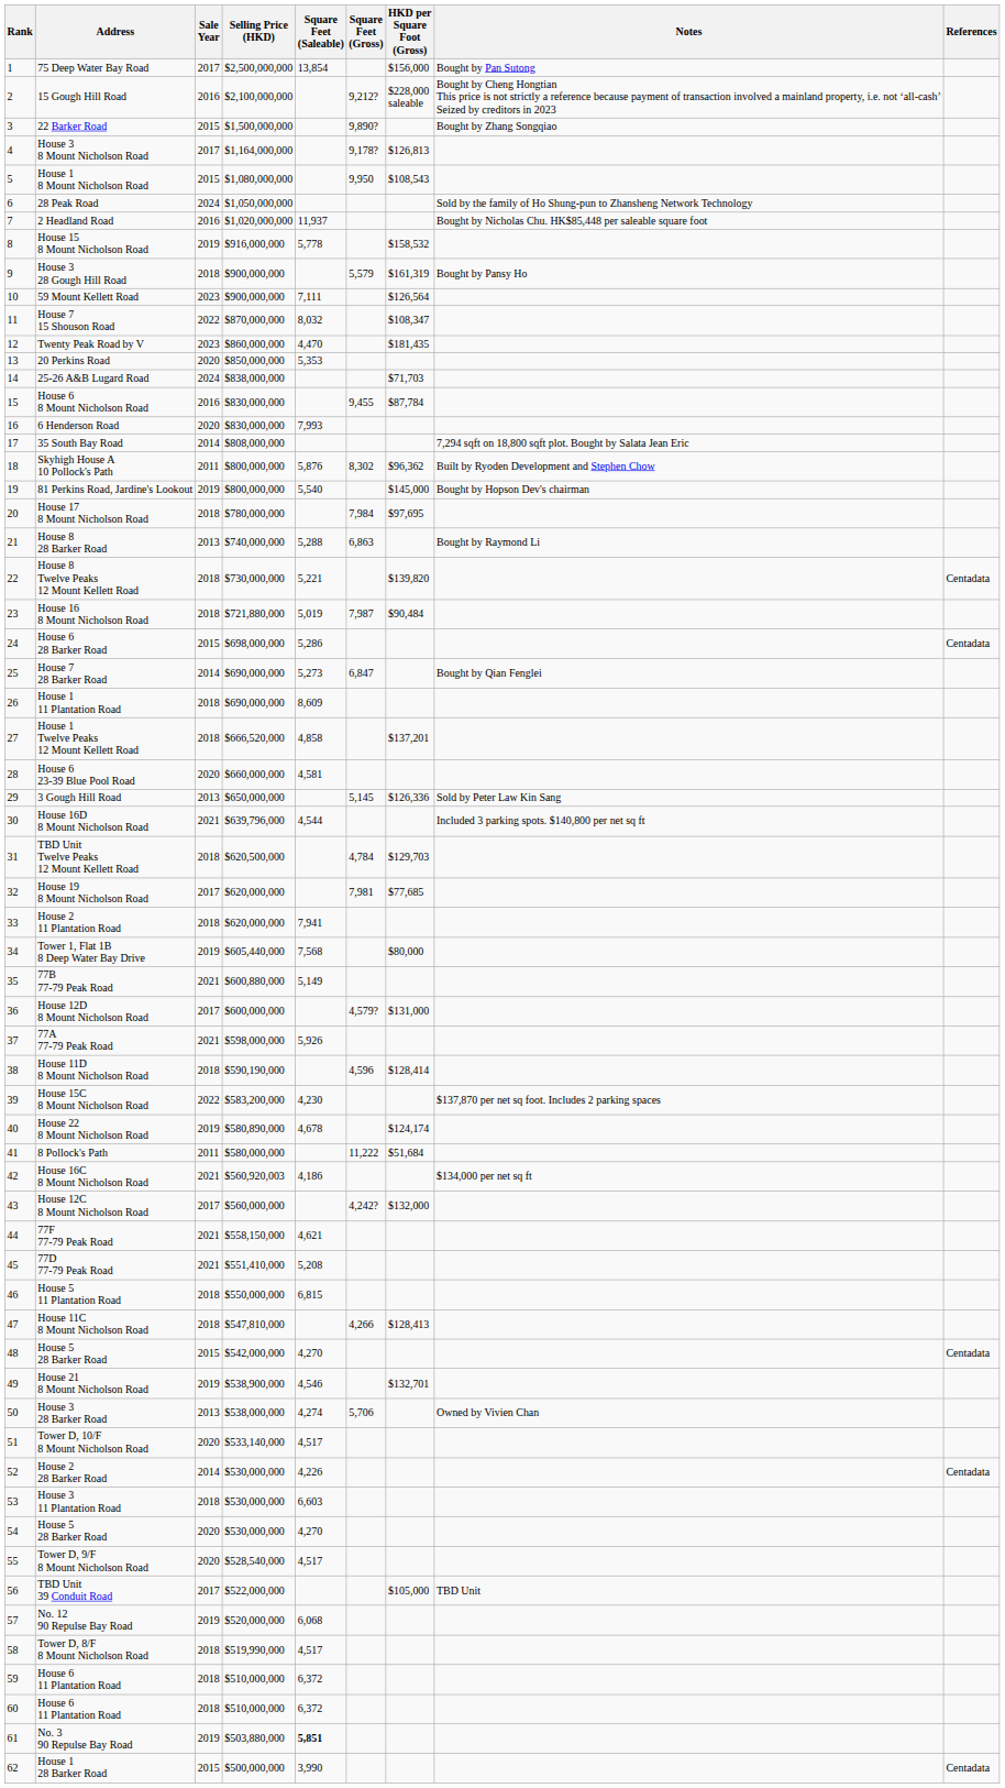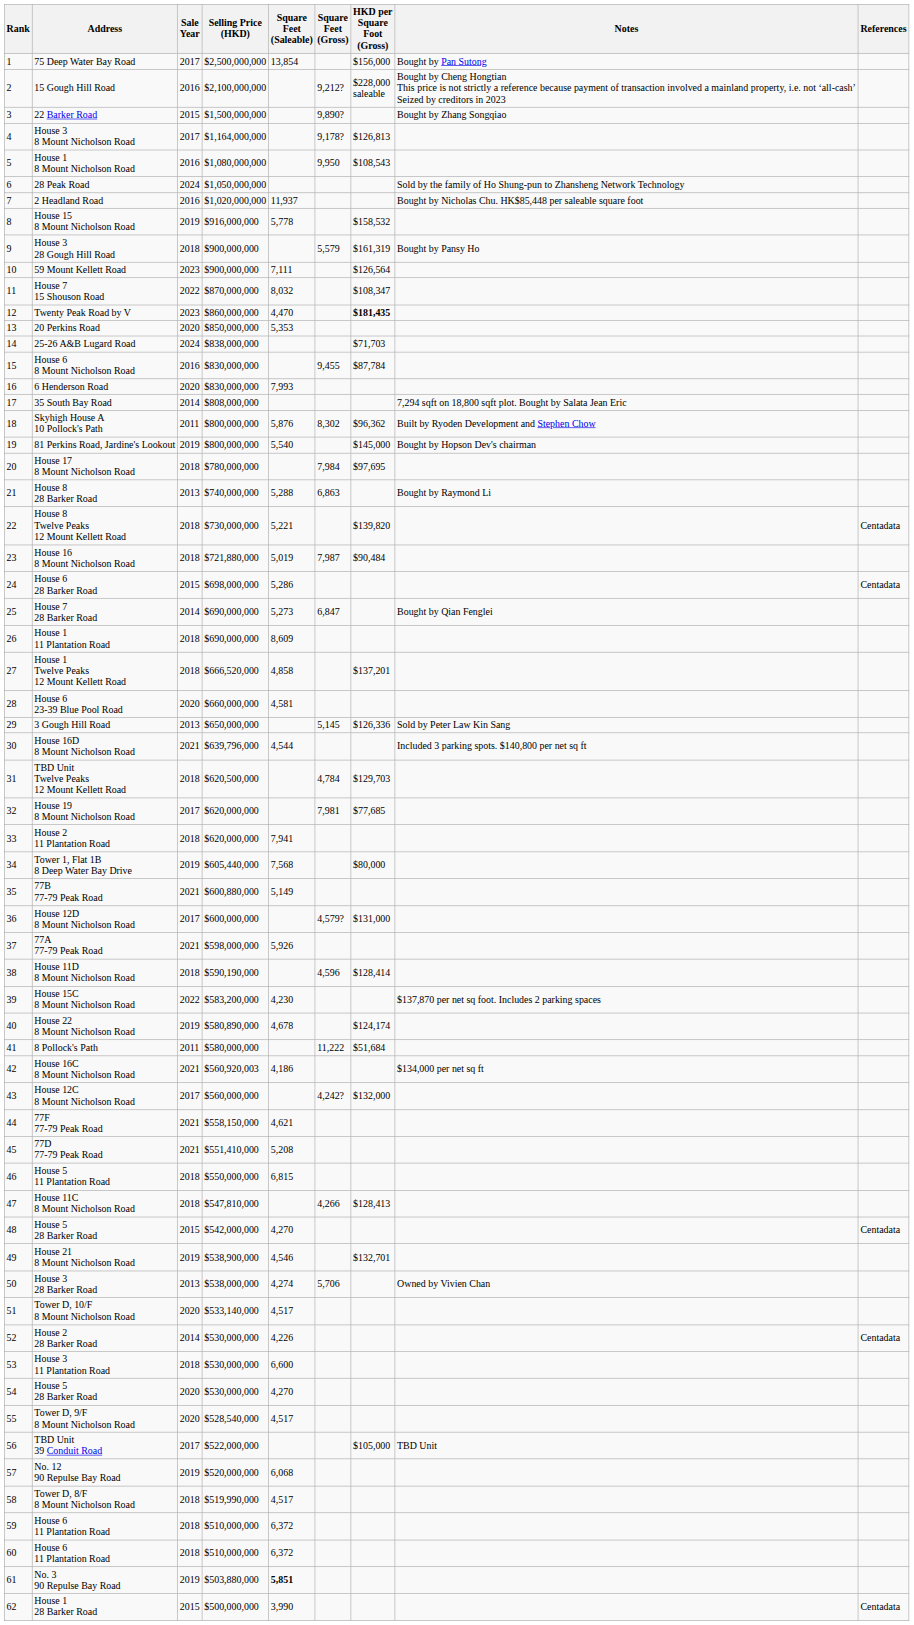 <table class="wikitable">
 <tr>
 <th>Rank</th>
 <th>Address</th>
 <th>Sale<br>Year</th>
 <th>Selling Price<br>(HKD)</th>
 <th>Square<br>Feet<br>(Saleable)</th>
 <th>Square<br>Feet<br>(Gross)</th>
 <th>HKD per<br>Square<br>Foot<br>(Gross)</th>
 <th>Notes</th>
 <th>References</th>
 </tr>
 <tr>
 <td>1</td>
 <td>75 Deep Water Bay Road</td>
 <td>2017</td>
 <td>$2,500,000,000</td>
 <td>13,854</td>
 <td></td>
 <td>$156,000</td>
 <td>Bought by <a href='#'>Pan Sutong</a></td>
 <td></td>
 </tr>
 <tr>
 <td>2</td>
 <td>15 Gough Hill Road</td>
 <td>2016</td>
 <td>$2,100,000,000</td>
 <td></td>
 <td>9,212?</td>
 <td>$228,000<br>saleable</td>
 <td>Bought by Cheng Hongtian<br>This price is not strictly a reference because payment of transaction involved a mainland property, i.e. not ‘all-cash’<br>Seized by creditors in 2023</td>
 <td></td>
 </tr>
 <tr>
 <td>3</td>
 <td>22 <a href='#'>Barker Road</a></td>
 <td>2015</td>
 <td>$1,500,000,000</td>
 <td></td>
 <td>9,890?</td>
 <td></td>
 <td>Bought by Zhang Songqiao</td>
 <td></td>
 </tr>
 <tr>
 <td>4</td>
 <td>House 3<br>8 Mount Nicholson Road</td>
 <td>2017</td>
 <td>$1,164,000,000</td>
 <td></td>
 <td>9,178?</td>
 <td>$126,813</td>
 <td></td>
 <td></td>
 </tr>
 <tr>
 <td>5</td>
 <td>House 1<br>8 Mount Nicholson Road</td>
-<td>2015</td>
+<td>2016</td>
 <td>$1,080,000,000</td>
 <td></td>
 <td>9,950</td>
 <td>$108,543</td>
 <td></td>
 <td></td>
 </tr>
 <tr>
 <td>6</td>
 <td>28 Peak Road</td>
 <td>2024</td>
 <td>$1,050,000,000</td>
 <td></td>
 <td></td>
 <td></td>
 <td>Sold by the family of Ho Shung-pun to  Zhansheng Network Technology</td>
 <td></td>
 </tr>
 <tr>
 <td>7</td>
 <td>2 Headland Road</td>
 <td>2016</td>
 <td>$1,020,000,000</td>
 <td>11,937</td>
 <td></td>
 <td></td>
 <td>Bought by Nicholas Chu. HK$85,448 per saleable square foot</td>
 <td></td>
 </tr>
 <tr>
 <td>8</td>
 <td>House 15<br>8 Mount Nicholson Road</td>
 <td>2019</td>
 <td>$916,000,000</td>
 <td>5,778</td>
 <td></td>
 <td>$158,532</td>
 <td></td>
 <td></td>
 </tr>
 <tr>
 <td>9</td>
 <td>House 3<br>28 Gough Hill Road</td>
 <td>2018</td>
 <td>$900,000,000</td>
 <td></td>
 <td>5,579</td>
 <td>$161,319</td>
 <td>Bought by Pansy Ho</td>
 <td></td>
 </tr>
 <tr>
 <td>10</td>
 <td>59 Mount Kellett Road</td>
 <td>2023</td>
 <td>$900,000,000</td>
 <td>7,111</td>
 <td></td>
 <td>$126,564</td>
 <td></td>
 <td></td>
 </tr>
 <tr>
 <td>11</td>
 <td>House 7<br>15 Shouson Road</td>
 <td>2022</td>
 <td>$870,000,000</td>
 <td>8,032</td>
 <td></td>
 <td>$108,347</td>
 <td></td>
 <td></td>
 </tr>
 <tr>
 <td>12</td>
 <td>Twenty Peak Road by V</td>
 <td>2023</td>
 <td>$860,000,000</td>
 <td>4,470</td>
 <td></td>
-<td>$181,435</td>
+<td><strong>$181,435</strong></td>
 <td></td>
 <td></td>
 </tr>
 <tr>
 <td>13</td>
 <td>20 Perkins Road</td>
 <td>2020</td>
 <td>$850,000,000</td>
 <td>5,353</td>
 <td></td>
 <td></td>
 <td></td>
 <td></td>
 </tr>
 <tr>
 <td>14</td>
 <td>25-26 A&B Lugard Road</td>
 <td>2024</td>
 <td>$838,000,000</td>
 <td></td>
 <td></td>
 <td>$71,703</td>
 <td></td>
 <td></td>
 </tr>
 <tr>
 <td>15</td>
 <td>House 6<br>8 Mount Nicholson Road</td>
 <td>2016</td>
 <td>$830,000,000</td>
 <td></td>
 <td>9,455</td>
 <td>$87,784</td>
 <td></td>
 <td></td>
 </tr>
 <tr>
 <td>16</td>
 <td>6 Henderson Road</td>
 <td>2020</td>
 <td>$830,000,000</td>
 <td>7,993</td>
 <td></td>
 <td></td>
 <td></td>
 <td></td>
 </tr>
 <tr>
 <td>17</td>
 <td>35 South Bay Road</td>
 <td>2014</td>
 <td>$808,000,000</td>
 <td></td>
 <td></td>
 <td></td>
 <td>7,294 sqft on 18,800 sqft plot. Bought by Salata Jean Eric</td>
 <td></td>
 </tr>
 <tr>
 <td>18</td>
 <td>Skyhigh House A<br>10 Pollock's Path</td>
 <td>2011</td>
 <td>$800,000,000</td>
 <td>5,876</td>
 <td>8,302</td>
 <td>$96,362</td>
 <td>Built by Ryoden Development and <a href='#'>Stephen Chow</a></td>
 <td></td>
 </tr>
 <tr>
 <td>19</td>
 <td>81 Perkins Road, Jardine's Lookout</td>
 <td>2019</td>
 <td>$800,000,000</td>
 <td>5,540</td>
 <td></td>
 <td>$145,000</td>
 <td>Bought by Hopson Dev's chairman</td>
 <td></td>
 </tr>
 <tr>
 <td>20</td>
 <td>House 17<br>8 Mount Nicholson Road</td>
 <td>2018</td>
 <td>$780,000,000</td>
 <td></td>
 <td>7,984</td>
 <td>$97,695</td>
 <td></td>
 <td></td>
 </tr>
 <tr>
 <td>21</td>
 <td>House 8<br>28 Barker Road</td>
 <td>2013</td>
 <td>$740,000,000</td>
 <td>5,288</td>
 <td>6,863</td>
 <td></td>
 <td>Bought by Raymond Li</td>
 <td></td>
 </tr>
 <tr>
 <td>22</td>
 <td>House 8<br>Twelve Peaks<br>12 Mount Kellett Road</td>
 <td>2018</td>
 <td>$730,000,000</td>
 <td>5,221</td>
 <td></td>
 <td>$139,820</td>
 <td></td>
 <td>Centadata</td>
 </tr>
 <tr>
 <td>23</td>
 <td>House 16<br>8 Mount Nicholson Road</td>
 <td>2018</td>
 <td>$721,880,000</td>
 <td>5,019</td>
 <td>7,987</td>
 <td>$90,484</td>
 <td></td>
 <td></td>
 </tr>
 <tr>
 <td>24</td>
 <td>House 6<br>28 Barker Road</td>
 <td>2015</td>
 <td>$698,000,000</td>
 <td>5,286</td>
 <td></td>
 <td></td>
 <td></td>
 <td>Centadata</td>
 </tr>
 <tr>
 <td>25</td>
 <td>House 7<br>28 Barker Road</td>
 <td>2014</td>
 <td>$690,000,000</td>
 <td>5,273</td>
 <td>6,847</td>
 <td></td>
 <td>Bought by Qian Fenglei</td>
 <td></td>
 </tr>
 <tr>
 <td>26</td>
 <td>House 1<br>11 Plantation Road</td>
 <td>2018</td>
 <td>$690,000,000</td>
 <td>8,609</td>
 <td></td>
 <td></td>
 <td></td>
 <td></td>
 </tr>
 <tr>
 <td>27</td>
 <td>House 1<br>Twelve Peaks<br>12 Mount Kellett Road</td>
 <td>2018</td>
 <td>$666,520,000</td>
 <td>4,858</td>
 <td></td>
 <td>$137,201</td>
 <td></td>
 <td></td>
 </tr>
 <tr>
 <td>28</td>
 <td>House 6<br>23-39 Blue Pool Road</td>
 <td>2020</td>
 <td>$660,000,000</td>
 <td>4,581</td>
 <td></td>
 <td></td>
 <td></td>
 <td></td>
 </tr>
 <tr>
 <td>29</td>
 <td>3 Gough Hill Road</td>
 <td>2013</td>
 <td>$650,000,000</td>
 <td></td>
 <td>5,145</td>
 <td>$126,336</td>
 <td>Sold by Peter Law Kin Sang</td>
 <td></td>
 </tr>
 <tr>
 <td>30</td>
 <td>House 16D<br>8 Mount Nicholson Road</td>
 <td>2021</td>
 <td>$639,796,000</td>
 <td>4,544</td>
 <td></td>
 <td></td>
 <td>Included 3 parking spots. $140,800 per net sq ft</td>
 <td></td>
 </tr>
 <tr>
 <td>31</td>
 <td>TBD Unit<br>Twelve Peaks<br>12 Mount Kellett Road</td>
 <td>2018</td>
 <td>$620,500,000</td>
 <td></td>
 <td>4,784</td>
 <td>$129,703</td>
 <td></td>
 <td></td>
 </tr>
 <tr>
 <td>32</td>
 <td>House 19<br>8 Mount Nicholson Road</td>
 <td>2017</td>
 <td>$620,000,000</td>
 <td></td>
 <td>7,981</td>
 <td>$77,685</td>
 <td></td>
 <td></td>
 </tr>
 <tr>
 <td>33</td>
 <td>House 2<br>11 Plantation Road</td>
 <td>2018</td>
 <td>$620,000,000</td>
 <td>7,941</td>
 <td></td>
 <td></td>
 <td></td>
 <td></td>
 </tr>
 <tr>
 <td>34</td>
 <td>Tower 1, Flat 1B<br>8 Deep Water Bay Drive</td>
 <td>2019</td>
 <td>$605,440,000</td>
 <td>7,568</td>
 <td></td>
 <td>$80,000</td>
 <td></td>
 <td></td>
 </tr>
 <tr>
 <td>35</td>
 <td>77B<br>77-79 Peak Road</td>
 <td>2021</td>
 <td>$600,880,000</td>
 <td>5,149</td>
 <td></td>
 <td></td>
 <td></td>
 <td></td>
 </tr>
 <tr>
 <td>36</td>
 <td>House 12D<br>8 Mount Nicholson Road</td>
 <td>2017</td>
 <td>$600,000,000</td>
 <td></td>
 <td>4,579?</td>
 <td>$131,000</td>
 <td></td>
 <td></td>
 </tr>
 <tr>
 <td>37</td>
 <td>77A<br>77-79 Peak Road</td>
 <td>2021</td>
 <td>$598,000,000</td>
 <td>5,926</td>
 <td></td>
 <td></td>
 <td></td>
 <td></td>
 </tr>
 <tr>
 <td>38</td>
 <td>House 11D<br>8 Mount Nicholson Road</td>
 <td>2018</td>
 <td>$590,190,000</td>
 <td></td>
 <td>4,596</td>
 <td>$128,414</td>
 <td></td>
 <td></td>
 </tr>
 <tr>
 <td>39</td>
 <td>House 15C<br>8 Mount Nicholson Road</td>
 <td>2022</td>
 <td>$583,200,000</td>
 <td>4,230</td>
 <td></td>
 <td></td>
 <td>$137,870 per net sq foot. Includes 2 parking spaces</td>
 <td></td>
 </tr>
 <tr>
 <td>40</td>
 <td>House 22<br>8 Mount Nicholson Road</td>
 <td>2019</td>
 <td>$580,890,000</td>
 <td>4,678</td>
 <td></td>
 <td>$124,174</td>
 <td></td>
 <td></td>
 </tr>
 <tr>
 <td>41</td>
 <td>8 Pollock's Path</td>
 <td>2011</td>
 <td>$580,000,000</td>
 <td></td>
 <td>11,222</td>
 <td>$51,684</td>
 <td></td>
 <td></td>
 </tr>
 <tr>
 <td>42</td>
 <td>House 16C<br>8 Mount Nicholson Road</td>
 <td>2021</td>
 <td>$560,920,003</td>
 <td>4,186</td>
 <td></td>
 <td></td>
 <td>$134,000 per net sq ft</td>
 <td></td>
 </tr>
 <tr>
 <td>43</td>
 <td>House 12C<br>8 Mount Nicholson Road</td>
 <td>2017</td>
 <td>$560,000,000</td>
 <td></td>
 <td>4,242?</td>
 <td>$132,000</td>
 <td></td>
 <td></td>
 </tr>
 <tr>
 <td>44</td>
 <td>77F<br>77-79 Peak Road</td>
 <td>2021</td>
 <td>$558,150,000</td>
 <td>4,621</td>
 <td></td>
 <td></td>
 <td></td>
 <td></td>
 </tr>
 <tr>
 <td>45</td>
 <td>77D<br>77-79 Peak Road</td>
 <td>2021</td>
 <td>$551,410,000</td>
 <td>5,208</td>
 <td></td>
 <td></td>
 <td></td>
 <td></td>
 </tr>
 <tr>
 <td>46</td>
 <td>House 5<br>11 Plantation Road</td>
 <td>2018</td>
 <td>$550,000,000</td>
 <td>6,815</td>
 <td></td>
 <td></td>
 <td></td>
 <td></td>
 </tr>
 <tr>
 <td>47</td>
 <td>House 11C<br>8 Mount Nicholson Road</td>
 <td>2018</td>
 <td>$547,810,000</td>
 <td></td>
 <td>4,266</td>
 <td>$128,413</td>
 <td></td>
 <td></td>
 </tr>
 <tr>
 <td>48</td>
 <td>House 5<br>28 Barker Road</td>
 <td>2015</td>
 <td>$542,000,000</td>
 <td>4,270</td>
 <td></td>
 <td></td>
 <td></td>
 <td>Centadata</td>
 </tr>
 <tr>
 <td>49</td>
 <td>House 21<br>8 Mount Nicholson Road</td>
 <td>2019</td>
 <td>$538,900,000</td>
 <td>4,546</td>
 <td></td>
 <td>$132,701</td>
 <td></td>
 <td></td>
 </tr>
 <tr>
 <td>50</td>
 <td>House 3<br>28 Barker Road</td>
 <td>2013</td>
 <td>$538,000,000</td>
 <td>4,274</td>
 <td>5,706</td>
 <td></td>
 <td>Owned by  Vivien Chan</td>
 <td></td>
 </tr>
 <tr>
 <td>51</td>
 <td>Tower D, 10/F<br>8 Mount Nicholson Road</td>
 <td>2020</td>
 <td>$533,140,000</td>
 <td>4,517</td>
 <td></td>
 <td></td>
 <td></td>
 <td></td>
 </tr>
 <tr>
 <td>52</td>
 <td>House 2<br>28 Barker Road</td>
 <td>2014</td>
 <td>$530,000,000</td>
 <td>4,226</td>
 <td></td>
 <td></td>
 <td></td>
 <td>Centadata</td>
 </tr>
 <tr>
 <td>53</td>
 <td>House 3<br>11 Plantation Road</td>
 <td>2018</td>
 <td>$530,000,000</td>
-<td>6,603</td>
+<td>6,600</td>
 <td></td>
 <td></td>
 <td></td>
 <td></td>
 </tr>
 <tr>
 <td>54</td>
 <td>House 5<br>28 Barker Road</td>
 <td>2020</td>
 <td>$530,000,000</td>
 <td>4,270</td>
 <td></td>
 <td></td>
 <td></td>
 <td></td>
 </tr>
 <tr>
 <td>55</td>
 <td>Tower D, 9/F<br>8 Mount Nicholson Road</td>
 <td>2020</td>
 <td>$528,540,000</td>
 <td>4,517</td>
 <td></td>
 <td></td>
 <td></td>
 <td></td>
 </tr>
 <tr>
 <td>56</td>
 <td>TBD Unit<br>39 <a href='#'>Conduit Road</a></td>
 <td>2017</td>
 <td>$522,000,000</td>
 <td></td>
 <td></td>
 <td>$105,000</td>
 <td>TBD Unit</td>
 <td></td>
 </tr>
 <tr>
 <td>57</td>
 <td>No. 12<br>90 Repulse Bay Road</td>
 <td>2019</td>
 <td>$520,000,000</td>
 <td>6,068</td>
 <td></td>
 <td></td>
 <td></td>
 <td></td>
 </tr>
 <tr>
 <td>58</td>
 <td>Tower D, 8/F<br>8 Mount Nicholson Road</td>
 <td>2018</td>
 <td>$519,990,000</td>
 <td>4,517</td>
 <td></td>
 <td></td>
 <td></td>
 <td></td>
 </tr>
 <tr>
 <td>59</td>
 <td>House 6<br>11 Plantation Road</td>
 <td>2018</td>
 <td>$510,000,000</td>
 <td>6,372</td>
 <td></td>
 <td></td>
 <td></td>
 <td></td>
 </tr>
 <tr>
 <td>60</td>
 <td>House 6<br>11 Plantation Road</td>
 <td>2018</td>
 <td>$510,000,000</td>
 <td>6,372</td>
 <td></td>
 <td></td>
 <td></td>
 <td></td>
 </tr>
 <tr>
 <td>61</td>
 <td>No. 3<br>90 Repulse Bay Road</td>
 <td>2019</td>
 <td>$503,880,000</td>
 <td><strong>5,851</strong></td>
 <td></td>
 <td></td>
 <td></td>
 <td></td>
 </tr>
 <tr>
 <td>62</td>
 <td>House 1<br>28 Barker Road</td>
 <td>2015</td>
 <td>$500,000,000</td>
 <td>3,990</td>
 <td></td>
 <td></td>
 <td></td>
 <td>Centadata</td>
 </tr>
 </table>
